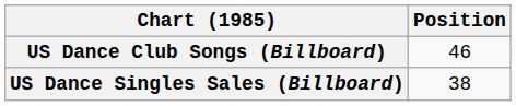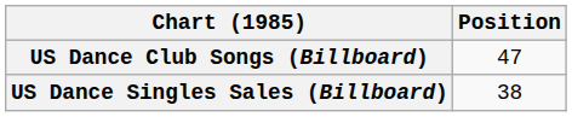 <table class="wikitable plainrowheaders" style="text-align:center">
 <tr>
 <th scope="col">Chart (1985)</th>
 <th scope="col">Position</th>
 </tr>
 <tr>
 <th scope="row">US Dance Club Songs (<em>Billboard</em>)</th>
-<td>46</td>
+<td>47</td>
 </tr>
 <tr>
 <th scope="row">US Dance Singles Sales (<em>Billboard</em>)</th>
 <td>38</td>
 </tr>
 </table>
